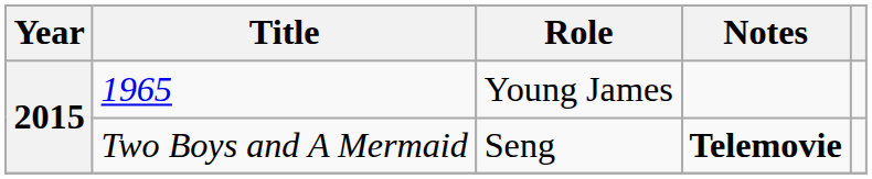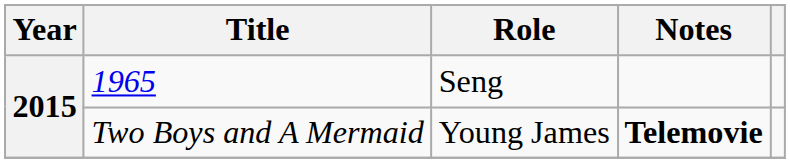 <table class="wikitable sortable plainrowheaders">
 <tr>
 <th scope="col">Year</th>
 <th scope="col">Title</th>
 <th scope="col">Role</th>
 <th scope="col" class="unsortable">Notes</th>
 <th scope="col" class="unsortable"></th>
 </tr>
 <tr>
 <th scope="row" rowspan="2">2015</th>
 <td><em><a href='#'>1965</a></em></td>
-<td>Young James</td>
+<td>Seng</td>
 <td></td>
 <td></td>
 </tr>
 <tr>
 <td><em>Two Boys and A Mermaid</em></td>
-<td>Seng</td>
+<td>Young James</td>
 <td><strong>Telemovie</strong></td>
 <td></td>
 </tr>
 <tr>
 </tr>
 </table>
